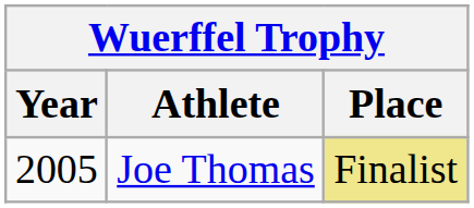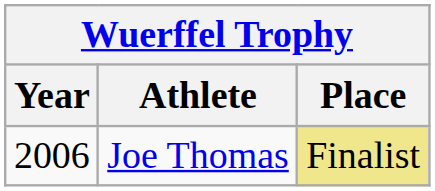 <table class="wikitable">
 <tr>
 <th colspan=3><strong><a href='#'>Wuerffel Trophy</a></strong></th>
 </tr>
 <tr>
 <th>Year</th>
 <th>Athlete</th>
 <th>Place</th>
 </tr>
 <tr>
-<td>2005</td>
+<td>2006</td>
 <td><a href='#'>Joe Thomas</a></td>
 <td style="background: khaki;">Finalist</td>
 </tr>
 </table>
